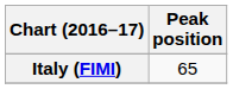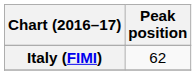 <table class="wikitable sortable plainrowheaders" style="text-align:center">
 <tr>
 <th>Chart (2016–17)</th>
 <th>Peak<br>position</th>
 </tr>
 <tr>
 </tr>
 <tr>
 </tr>
 <tr>
 </tr>
 <tr>
 </tr>
 <tr>
 </tr>
 <tr>
 </tr>
 <tr>
 </tr>
 <tr>
 </tr>
 <tr>
 </tr>
 <tr>
 <th scope="row">Italy (<a href='#'>FIMI</a>)</th>
-<td>65</td>
+<td>62</td>
 </tr>
 <tr>
 </tr>
 <tr>
 </tr>
 <tr>
 </tr>
 <tr>
 </tr>
 <tr>
 </tr>
 <tr>
 </tr>
 <tr>
 </tr>
 <tr>
 </tr>
 <tr>
 </tr>
 <tr>
 </tr>
 <tr>
 </tr>
 <tr>
 </tr>
 <tr>
 </tr>
 </table>
